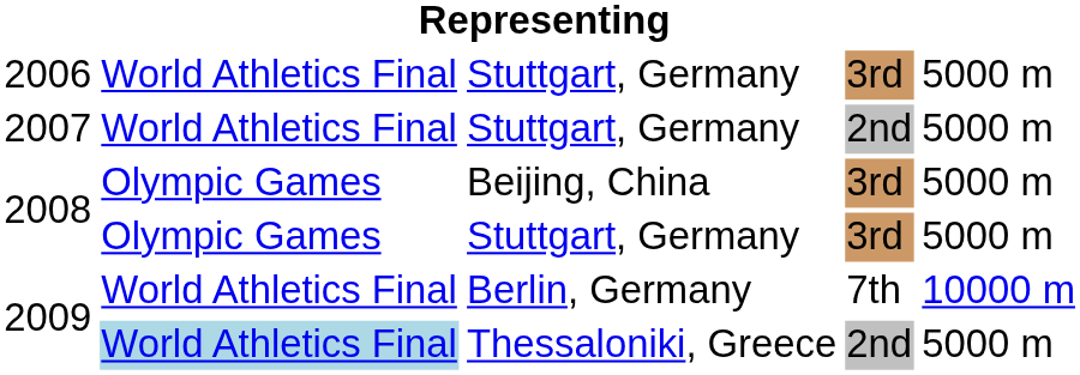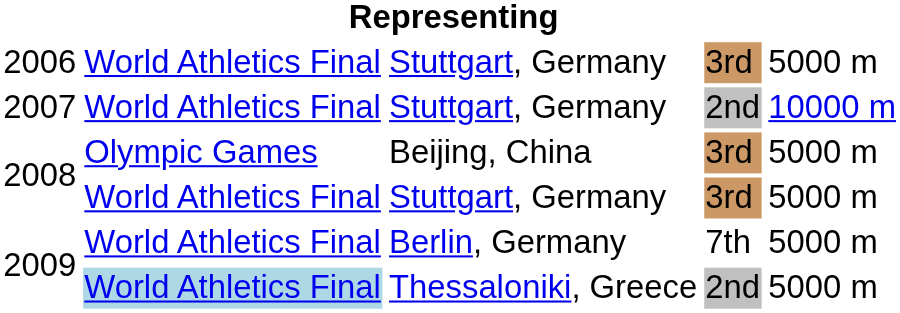 <table>
 <tr>
 <th colspan="6">Representing </th>
 </tr>
 <tr>
 <td>2006</td>
 <td><a href='#'>World Athletics Final</a></td>
 <td><a href='#'>Stuttgart</a>, Germany</td>
 <td bgcolor=cc9966>3rd</td>
 <td>5000 m</td>
 <td></td>
 </tr>
 <tr>
 <td>2007</td>
 <td><a href='#'>World Athletics Final</a></td>
 <td><a href='#'>Stuttgart</a>, Germany</td>
 <td bgcolor=silver align=centr>2nd</td>
-<td>5000 m</td>
+<td><a href='#'>10000 m</a></td>
 <td></td>
 </tr>
 <tr>
 <td rowspan=2>2008</td>
 <td><a href='#'>Olympic Games</a></td>
 <td>Beijing, China</td>
 <td bgcolor=cc9966>3rd</td>
 <td>5000 m</td>
 <td></td>
 </tr>
 <tr>
-<td><a href='#'>Olympic Games</a></td>
+<td><a href='#'>World Athletics Final</a></td>
 <td><a href='#'>Stuttgart</a>, Germany</td>
 <td bgcolor=cc9966>3rd</td>
 <td>5000 m</td>
 <td></td>
 </tr>
 <tr>
 <td rowspan=2>2009</td>
 <td><a href='#'>World Athletics Final</a></td>
 <td><a href='#'>Berlin</a>, Germany</td>
 <td align=centr>7th</td>
-<td><a href='#'>10000 m</a></td>
+<td>5000 m</td>
 <td></td>
 </tr>
 <tr>
 <td style="background: lightblue;"><a href='#'>World Athletics Final</a></td>
 <td><a href='#'>Thessaloniki</a>, Greece</td>
 <td bgcolor=silver>2nd</td>
 <td>5000 m</td>
 <td></td>
 </tr>
 </table>
